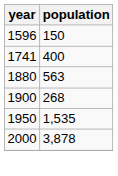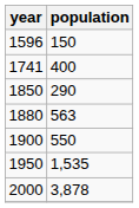 <table class="wikitable">
 <tr>
 <th>year</th>
 <th>population</th>
 </tr>
 <tr>
 <td>1596</td>
 <td>150</td>
 </tr>
 <tr>
 <td>1741</td>
 <td>400</td>
 </tr>
 <tr>
+<td>1850</td>
+<td>290</td>
+</tr>
+<tr>
 <td>1880</td>
 <td>563</td>
 </tr>
 <tr>
 <td>1900</td>
-<td>268</td>
+<td>550</td>
 </tr>
 <tr>
 <td>1950</td>
 <td>1,535</td>
 </tr>
 <tr>
 <td>2000</td>
 <td>3,878</td>
 </tr>
 <tr>
 </tr>
 </table>
